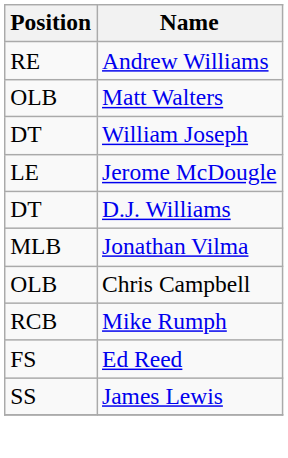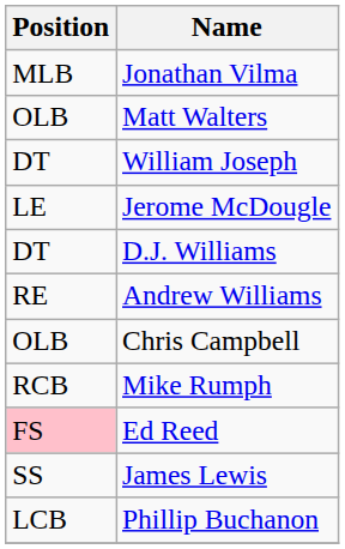 <table class="wikitable">
 <tr>
 <th>Position</th>
 <th>Name</th>
 </tr>
 <tr>
-<td>RE</td>
-<td><a href='#'>Andrew Williams</a></td>
+<td>MLB</td>
+<td><a href='#'>Jonathan Vilma</a></td>
 </tr>
 <tr>
 <td>OLB</td>
 <td><a href='#'>Matt Walters</a></td>
 </tr>
 <tr>
 <td>DT</td>
 <td><a href='#'>William Joseph</a></td>
 </tr>
 <tr>
 <td>LE</td>
 <td><a href='#'>Jerome McDougle</a></td>
 </tr>
 <tr>
 <td>DT</td>
 <td><a href='#'>D.J. Williams</a></td>
 </tr>
 <tr>
-<td>MLB</td>
-<td><a href='#'>Jonathan Vilma</a></td>
+<td>RE</td>
+<td><a href='#'>Andrew Williams</a></td>
 </tr>
 <tr>
 <td>OLB</td>
 <td>Chris Campbell</td>
 </tr>
 <tr>
 <td>RCB</td>
 <td><a href='#'>Mike Rumph</a></td>
 </tr>
 <tr>
-<td>FS</td>
+<td style="background: pink;">FS</td>
 <td><a href='#'>Ed Reed</a></td>
 </tr>
 <tr>
 <td>SS</td>
 <td><a href='#'>James Lewis</a></td>
 </tr>
 <tr>
+<td>LCB</td>
+<td><a href='#'>Phillip Buchanon</a></td>
+</tr>
+<tr>
 </tr>
 </table>
